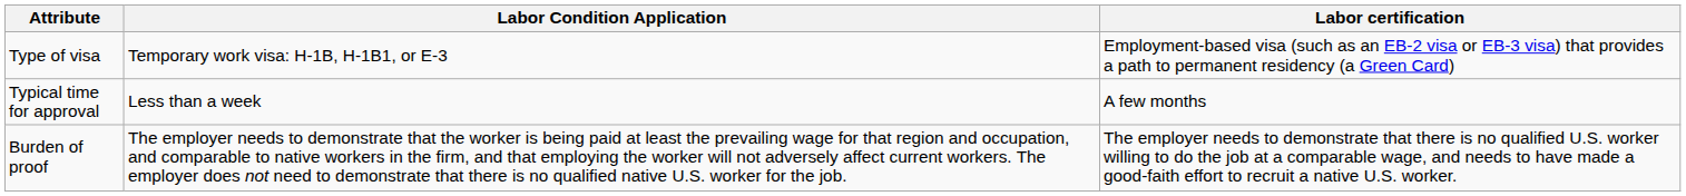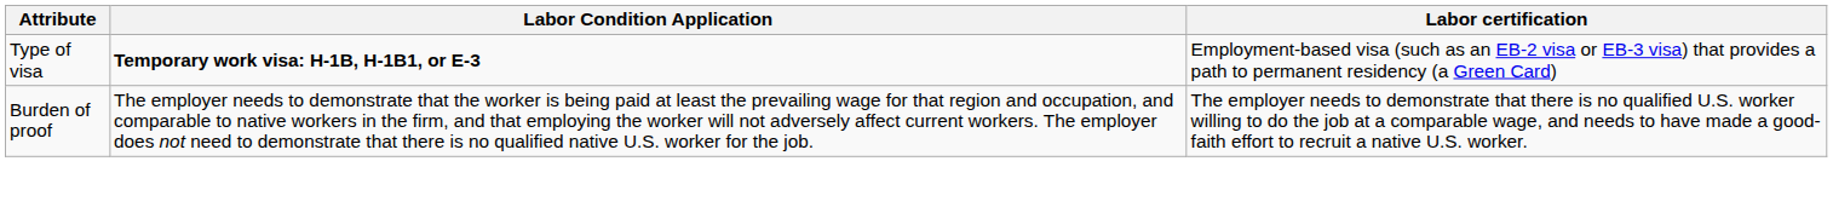 <table class="wikitable" border="1">
 <tr>
 <th>Attribute</th>
 <th>Labor Condition Application</th>
 <th>Labor certification</th>
 </tr>
 <tr>
 <td>Type of visa</td>
-<td>Temporary work visa: H-1B, H-1B1, or E-3</td>
+<td><strong>Temporary work visa: H-1B, H-1B1, or E-3</strong></td>
 <td>Employment-based visa (such as an <a href='#'>EB-2 visa</a> or <a href='#'>EB-3 visa</a>) that provides a path to permanent residency (a <a href='#'>Green Card</a>)</td>
-</tr>
-<tr>
-<td>Typical time for approval</td>
-<td>Less than a week</td>
-<td>A few months</td>
 </tr>
 <tr>
 <td>Burden of proof</td>
 <td>The employer needs to demonstrate that the worker is being paid at least the prevailing wage for that region and occupation, and comparable to native workers in the firm, and that employing the worker will not adversely affect current workers. The employer does <em>not</em> need to demonstrate that there is no qualified native U.S. worker for the job.</td>
 <td>The employer needs to demonstrate that there is no qualified U.S. worker willing to do the job at a comparable wage, and needs to have made a good-faith effort to recruit a native U.S. worker.</td>
 </tr>
 </table>
